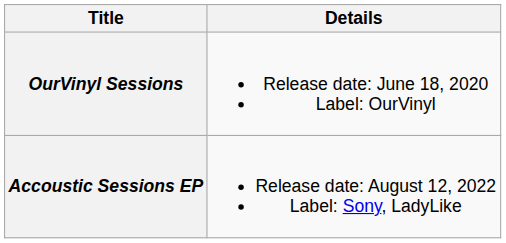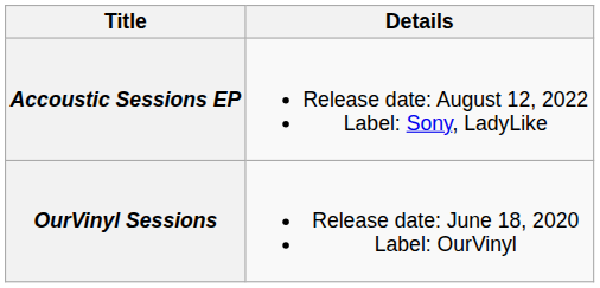 <table class="wikitable plainrowheaders" style="text-align:center">
 <tr>
 <th scope="col">Title</th>
 <th scope="col">Details</th>
 </tr>
 <tr>
+<th scope="row"><em>Accoustic Sessions EP</em></th>
+<td><br><ul><li>Release date: August 12, 2022</li><li>Label: <a href='#'>Sony</a>, LadyLike</li></ul></td>
+</tr>
+<tr>
 <th scope="row"><em>OurVinyl Sessions</em></th>
 <td><br><ul><li>Release date: June 18, 2020</li><li>Label: OurVinyl</li></ul></td>
 </tr>
-<tr>
-<th scope="row"><em>Accoustic Sessions EP</em></th>
-<td><br><ul><li>Release date: August 12, 2022</li><li>Label: <a href='#'>Sony</a>, LadyLike</li></ul></td>
-</tr>
 </table>
